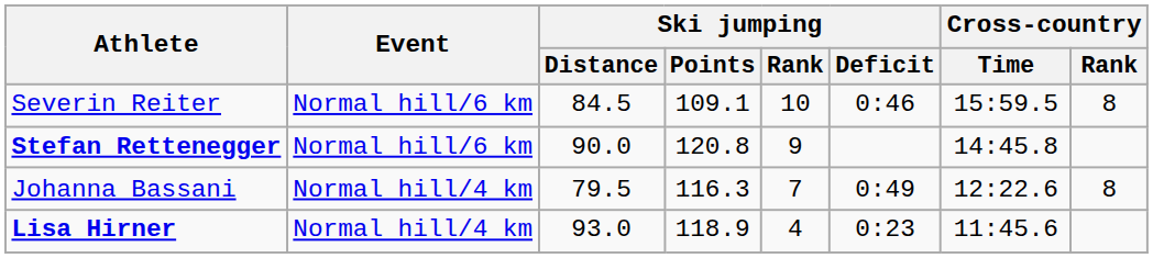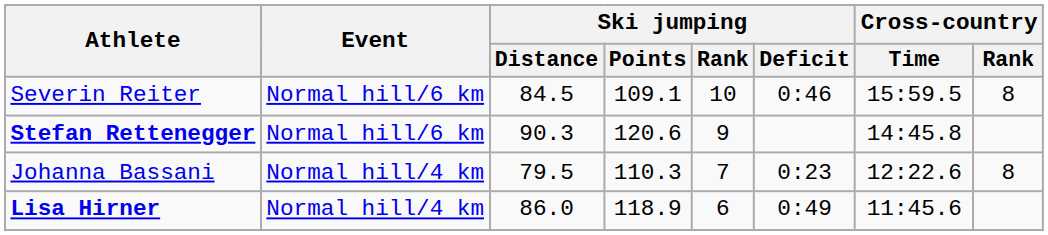 <table class="wikitable" style="font-size:90%">
 <tr>
 <th rowspan="2">Athlete</th>
 <th rowspan="2">Event</th>
 <th colspan="4">Ski jumping</th>
 <th colspan="2">Cross-country</th>
 </tr>
 <tr style="font-size:95%">
 <th>Distance</th>
 <th>Points</th>
 <th>Rank</th>
 <th>Deficit</th>
 <th>Time</th>
 <th>Rank</th>
 </tr>
 <tr align=center>
 <td align=left><a href='#'>Severin Reiter</a></td>
 <td align=left><a href='#'>Normal hill/6 km</a></td>
 <td>84.5</td>
 <td>109.1</td>
 <td>10</td>
 <td>0:46</td>
 <td>15:59.5</td>
 <td>8</td>
 </tr>
 <tr align=center>
 <td align=left><strong><a href='#'>Stefan Rettenegger</a></strong></td>
 <td align=left><a href='#'>Normal hill/6 km</a></td>
-<td>90.0</td>
-<td>120.8</td>
+<td>90.3</td>
+<td>120.6</td>
 <td>9</td>
 <td></td>
 <td>14:45.8</td>
 <td><strong></strong></td>
 </tr>
 <tr align=center>
 <td align=left><a href='#'>Johanna Bassani</a></td>
 <td align=left><a href='#'>Normal hill/4 km</a></td>
 <td>79.5</td>
-<td>116.3</td>
+<td>110.3</td>
 <td>7</td>
-<td>0:49</td>
+<td>0:23</td>
 <td>12:22.6</td>
 <td>8</td>
 </tr>
 <tr align=center>
 <td align=left><strong><a href='#'>Lisa Hirner</a></strong></td>
 <td align=left><a href='#'>Normal hill/4 km</a></td>
-<td>93.0</td>
+<td>86.0</td>
 <td>118.9</td>
-<td>4</td>
-<td>0:23</td>
+<td>6</td>
+<td>0:49</td>
 <td>11:45.6</td>
 <td><strong></strong></td>
 </tr>
 </table>
